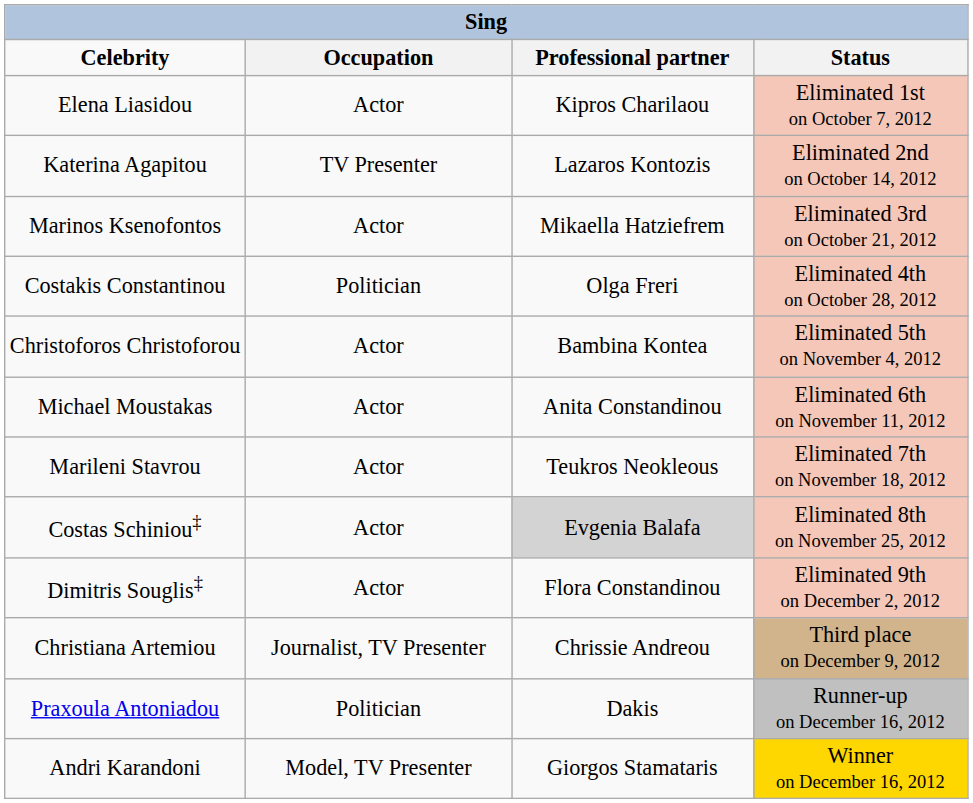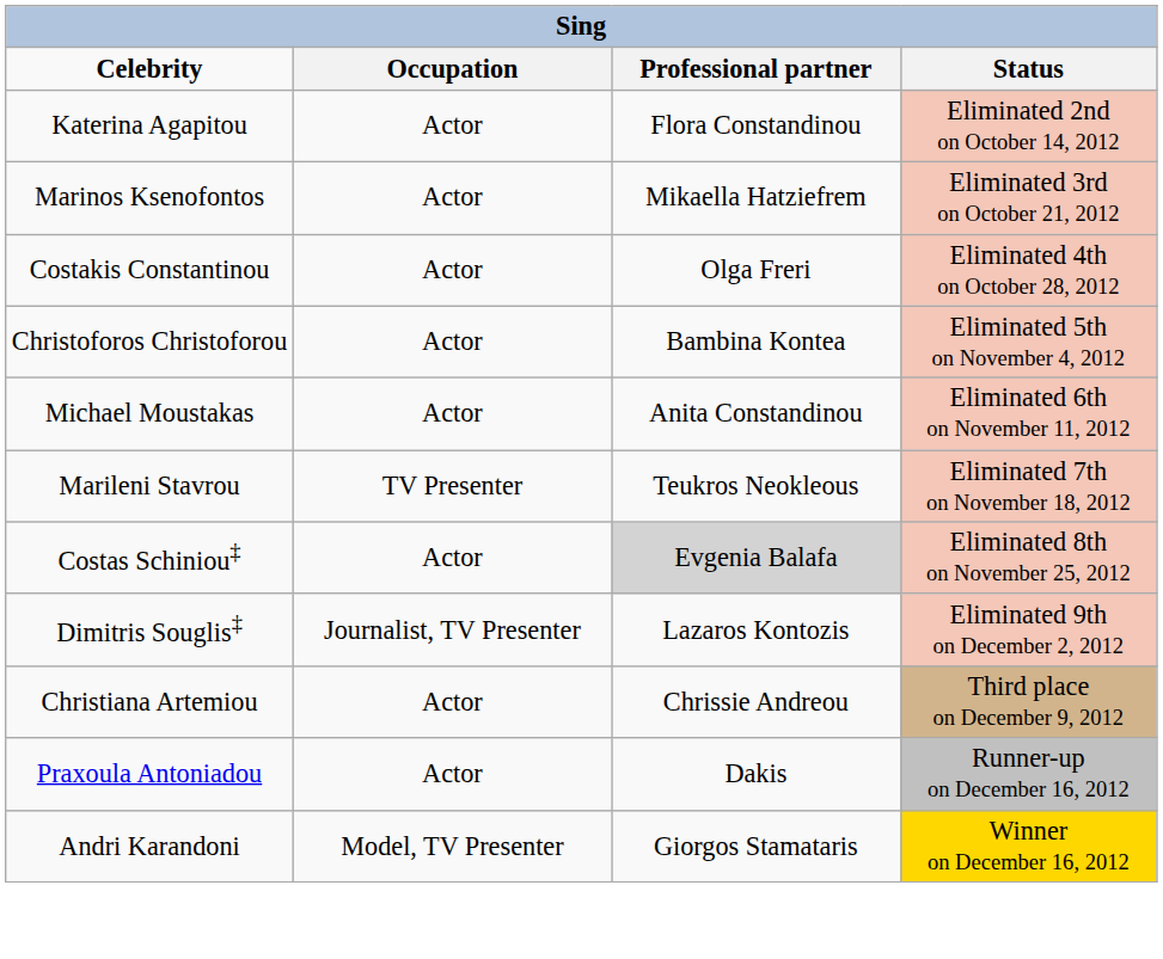 <table class="wikitable sortable">
 <tr style="text-align:center;">
 <th colspan=4 style="background:#B0C4DE">Sing</th>
 </tr>
 <tr>
 <td style="width:25%; text-align:center;"><strong>Celebrity</strong></td>
 <th>Occupation</th>
 <th>Professional partner</th>
 <th>Status</th>
 </tr>
 <tr style="text-align:center;">
-<td>Elena Liasidou</td>
+<td>Katerina Agapitou</td>
 <td>Actor</td>
-<td>Kipros Charilaou</td>
-<td style="background:#f4c7b8;">Eliminated 1st<br><small>on October 7, 2012</small></td>
-</tr>
-<tr style="text-align:center;">
-<td>Katerina Agapitou</td>
-<td>TV Presenter</td>
-<td>Lazaros Kontozis</td>
+<td>Flora Constandinou</td>
 <td style="background:#f4c7b8;">Eliminated 2nd<br><small>on October 14, 2012</small></td>
 </tr>
 <tr style="text-align:center;">
 <td>Marinos Ksenofontos</td>
 <td>Actor</td>
 <td>Mikaella Hatziefrem</td>
 <td style="background:#f4c7b8;">Eliminated 3rd<br><small>on October 21, 2012</small></td>
 </tr>
 <tr style="text-align:center;">
 <td>Costakis Constantinou</td>
-<td>Politician</td>
+<td>Actor</td>
 <td>Olga Freri</td>
 <td style="background:#f4c7b8;">Eliminated 4th<br><small>on October 28, 2012</small></td>
 </tr>
 <tr style="text-align:center;">
 <td>Christoforos Christoforou</td>
 <td>Actor</td>
 <td>Bambina Kontea</td>
 <td style="background:#f4c7b8;">Eliminated 5th<br><small>on November 4, 2012</small></td>
 </tr>
 <tr style="text-align:center;">
 <td>Michael Moustakas</td>
 <td>Actor</td>
 <td>Anita Constandinou</td>
 <td style="background:#f4c7b8;">Eliminated 6th<br><small>on November 11, 2012</small></td>
 </tr>
 <tr style="text-align:center;">
 <td>Marileni Stavrou</td>
-<td>Actor</td>
+<td>TV Presenter</td>
 <td>Teukros Neokleous</td>
 <td style="background:#f4c7b8;">Eliminated 7th<br><small>on November 18, 2012</small></td>
 </tr>
 <tr style="text-align:center;">
 <td>Costas Schiniou<sup>‡</sup></td>
 <td>Actor</td>
 <td style="background: lightgrey;">Evgenia Balafa</td>
 <td style="background:#f4c7b8;">Eliminated 8th<br><small>on November 25, 2012</small></td>
 </tr>
 <tr style="text-align:center;">
 <td>Dimitris Souglis<sup>‡</sup></td>
-<td>Actor</td>
-<td>Flora Constandinou</td>
+<td>Journalist, TV Presenter</td>
+<td>Lazaros Kontozis</td>
 <td style="background:#f4c7b8;">Eliminated 9th<br><small>on December 2, 2012</small></td>
 </tr>
 <tr style="text-align:center;">
 <td>Christiana Artemiou</td>
-<td>Journalist, TV Presenter</td>
+<td>Actor</td>
 <td>Chrissie Andreou</td>
 <td style="background:tan;">Third place<br><small>on December 9, 2012</small></td>
 </tr>
 <tr style="text-align:center;">
 <td><a href='#'>Praxoula Antoniadou</a></td>
-<td>Politician</td>
+<td>Actor</td>
 <td>Dakis</td>
 <td style="background:silver;">Runner-up<br><small>on December 16, 2012</small></td>
 </tr>
 <tr style="text-align:center;">
 <td>Andri Karandoni</td>
 <td>Model, TV Presenter</td>
 <td>Giorgos Stamataris</td>
 <td style="background:gold;">Winner<br><small>on December 16, 2012</small></td>
 </tr>
 </table>
